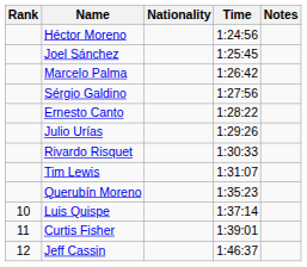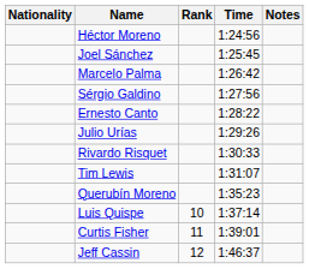 <table class="wikitable sortable" style="text-align:center">
 <tr>
+<th>Nationality</th>
+<th>Name</th>
 <th>Rank</th>
-<th>Name</th>
-<th>Nationality</th>
 <th>Time</th>
 <th>Notes</th>
 </tr>
 <tr>
+<td align=left></td>
+<td align=left><a href='#'>Héctor Moreno</a></td>
 <td></td>
-<td align=left><a href='#'>Héctor Moreno</a></td>
-<td align=left></td>
 <td>1:24:56</td>
 <td></td>
 </tr>
 <tr>
+<td align=left></td>
+<td align=left><a href='#'>Joel Sánchez</a></td>
 <td></td>
-<td align=left><a href='#'>Joel Sánchez</a></td>
-<td align=left></td>
 <td>1:25:45</td>
 <td></td>
 </tr>
 <tr>
+<td align=left></td>
+<td align=left><a href='#'>Marcelo Palma</a></td>
 <td></td>
-<td align=left><a href='#'>Marcelo Palma</a></td>
-<td align=left></td>
 <td>1:26:42</td>
 <td></td>
 </tr>
 <tr>
+<td align=left></td>
+<td align=left><a href='#'>Sérgio Galdino</a></td>
 <td></td>
-<td align=left><a href='#'>Sérgio Galdino</a></td>
-<td align=left></td>
 <td>1:27:56</td>
 <td></td>
 </tr>
 <tr>
+<td align=left></td>
+<td align=left><a href='#'>Ernesto Canto</a></td>
 <td></td>
-<td align=left><a href='#'>Ernesto Canto</a></td>
-<td align=left></td>
 <td>1:28:22</td>
 <td></td>
 </tr>
 <tr>
+<td align=left></td>
+<td align=left><a href='#'>Julio Urías</a></td>
 <td></td>
-<td align=left><a href='#'>Julio Urías</a></td>
-<td align=left></td>
 <td>1:29:26</td>
 <td></td>
 </tr>
 <tr>
+<td align=left></td>
+<td align=left><a href='#'>Rivardo Risquet</a></td>
 <td></td>
-<td align=left><a href='#'>Rivardo Risquet</a></td>
-<td align=left></td>
 <td>1:30:33</td>
 <td></td>
 </tr>
 <tr>
+<td align=left></td>
+<td align=left><a href='#'>Tim Lewis</a></td>
 <td></td>
-<td align=left><a href='#'>Tim Lewis</a></td>
-<td align=left></td>
 <td>1:31:07</td>
 <td></td>
 </tr>
 <tr>
+<td align=left></td>
+<td align=left><a href='#'>Querubín Moreno</a></td>
 <td></td>
-<td align=left><a href='#'>Querubín Moreno</a></td>
-<td align=left></td>
 <td>1:35:23</td>
 <td></td>
 </tr>
 <tr>
+<td align=left></td>
+<td align=left><a href='#'>Luis Quispe</a></td>
 <td>10</td>
-<td align=left><a href='#'>Luis Quispe</a></td>
-<td align=left></td>
 <td>1:37:14</td>
 <td></td>
 </tr>
 <tr>
+<td align=left></td>
+<td align=left><a href='#'>Curtis Fisher</a></td>
 <td>11</td>
-<td align=left><a href='#'>Curtis Fisher</a></td>
-<td align=left></td>
 <td>1:39:01</td>
 <td></td>
 </tr>
 <tr>
+<td align=left></td>
+<td align=left><a href='#'>Jeff Cassin</a></td>
 <td>12</td>
-<td align=left><a href='#'>Jeff Cassin</a></td>
-<td align=left></td>
 <td>1:46:37</td>
 <td></td>
 </tr>
 </table>
